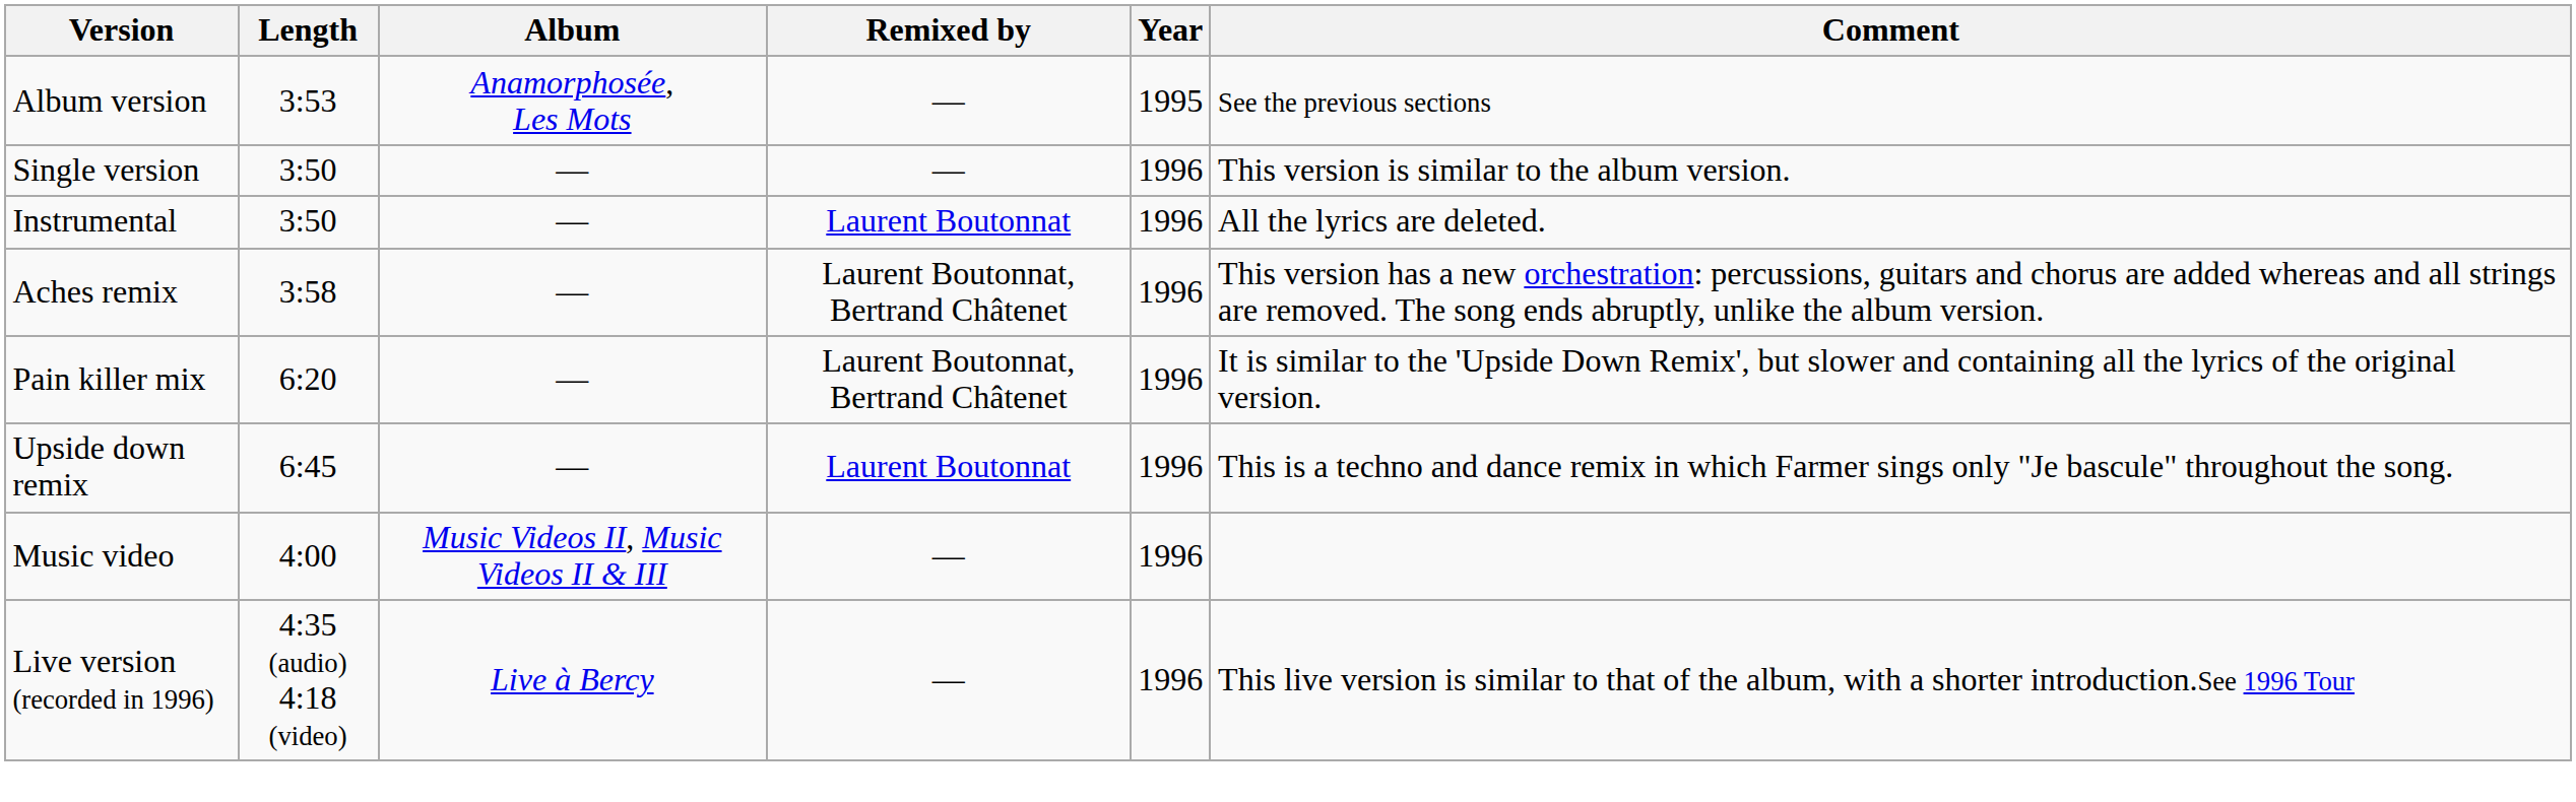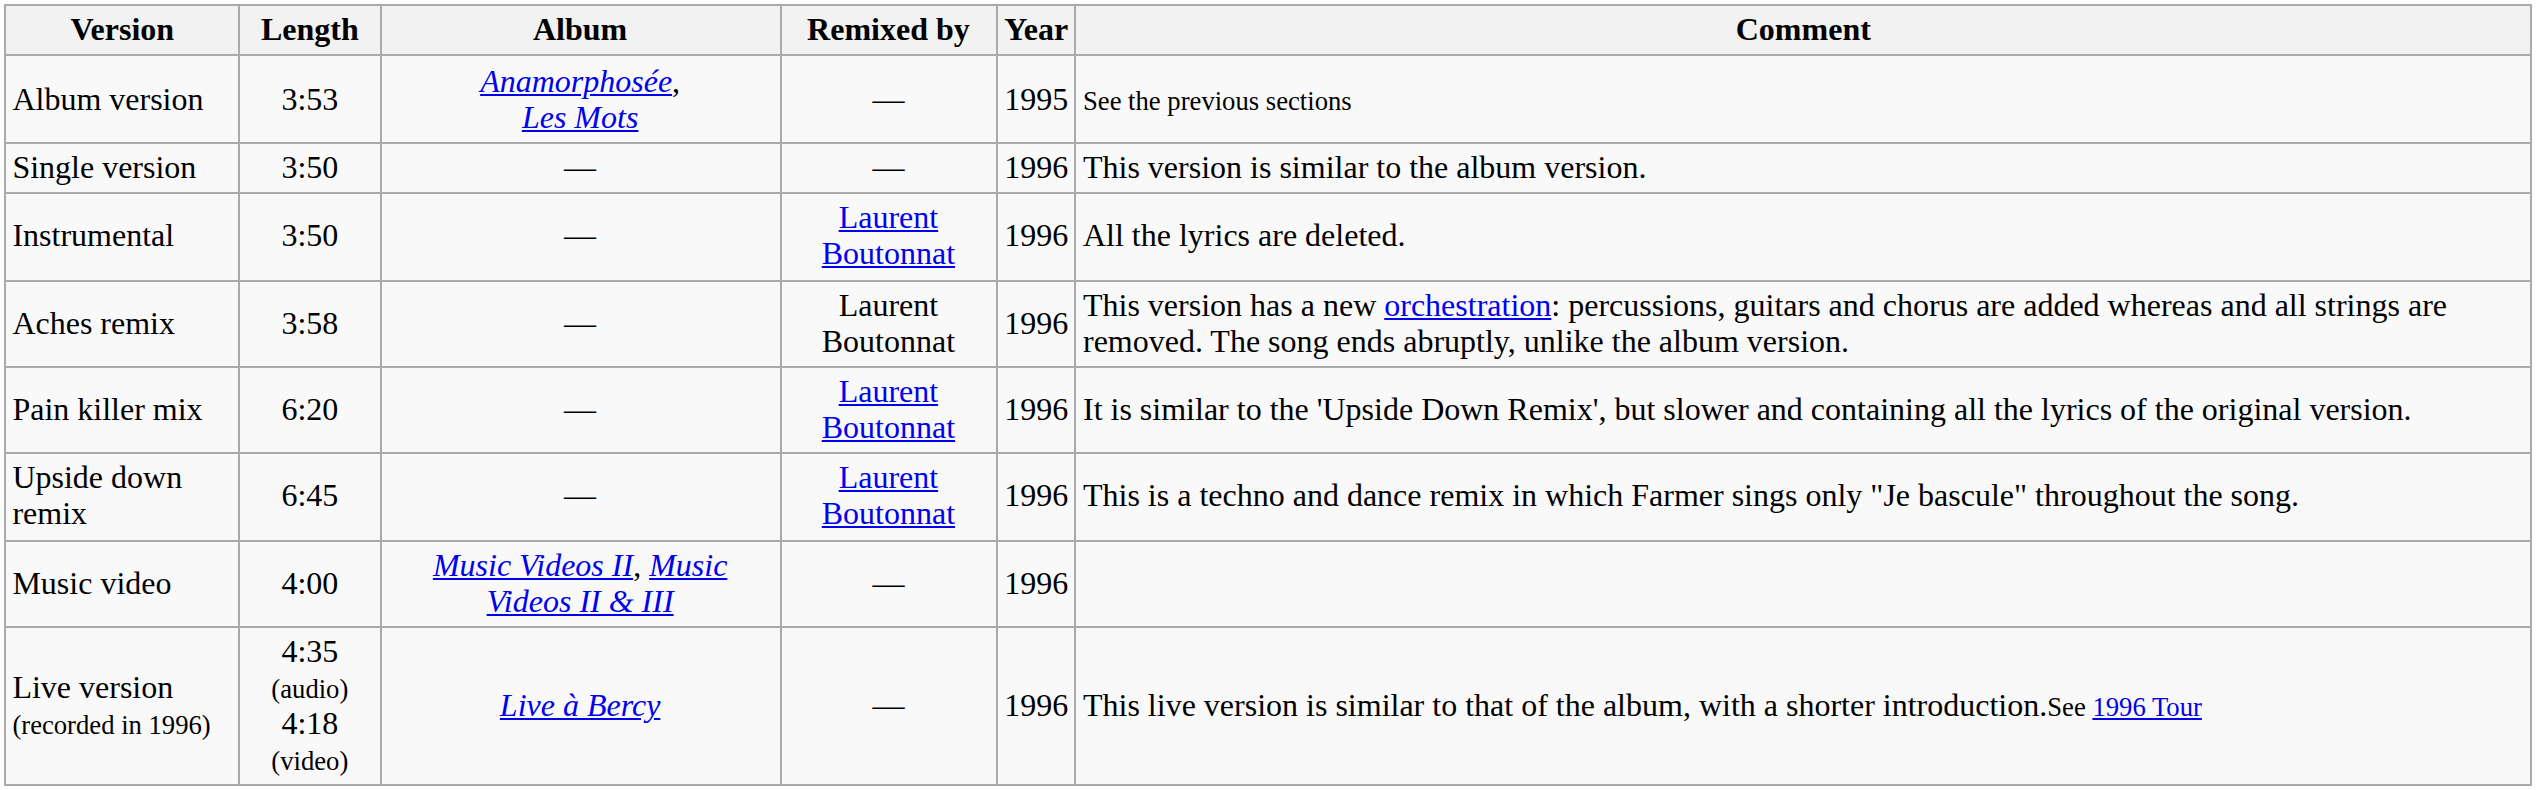 <table class="wikitable sortable" width="100%" border="1">
 <tr>
 <th>Version</th>
 <th>Length</th>
 <th>Album</th>
 <th>Remixed by</th>
 <th>Year</th>
 <th>Comment</th>
 </tr>
 <tr>
 <td>Album version</td>
 <td align="center">3:53</td>
 <td align="center"><em><a href='#'>Anamorphosée</a></em>, <br><em><a href='#'>Les Mots</a></em></td>
 <td align="center">—</td>
 <td align="center">1995</td>
 <td><small>See the previous sections</small></td>
 </tr>
 <tr>
 <td>Single version</td>
 <td align="center">3:50</td>
 <td align="center">—</td>
 <td align="center">—</td>
 <td align="center">1996</td>
 <td>This version is similar to the album version.</td>
 </tr>
 <tr>
 <td>Instrumental</td>
 <td align="center">3:50</td>
 <td align="center">—</td>
 <td align="center"><a href='#'>Laurent Boutonnat</a></td>
 <td align="center">1996</td>
 <td>All the lyrics are deleted.</td>
 </tr>
 <tr>
 <td>Aches remix</td>
 <td align="center">3:58</td>
 <td align="center">—</td>
-<td align="center">Laurent Boutonnat, Bertrand Châtenet</td>
+<td align="center">Laurent Boutonnat</td>
 <td align="center">1996</td>
 <td>This version has a new <a href='#'>orchestration</a>: percussions, guitars and chorus are added whereas and all strings are removed. The song ends abruptly, unlike the album version.</td>
 </tr>
 <tr>
 <td>Pain killer mix</td>
 <td align="center">6:20</td>
 <td align="center">—</td>
-<td align="center">Laurent Boutonnat, Bertrand Châtenet</td>
+<td align="center"><a href='#'>Laurent Boutonnat</a></td>
 <td align="center">1996</td>
 <td>It is similar to the 'Upside Down Remix', but slower and containing all the lyrics of the original version.</td>
 </tr>
 <tr>
 <td>Upside down remix</td>
 <td align="center">6:45</td>
 <td align="center">—</td>
 <td align="center"><a href='#'>Laurent Boutonnat</a></td>
 <td align="center">1996</td>
 <td>This is a techno and dance remix in which Farmer sings only "Je bascule" throughout the song.</td>
 </tr>
 <tr>
 <td>Music video</td>
 <td align="center">4:00</td>
 <td align="center"><em><a href='#'>Music Videos II</a></em>, <em><a href='#'>Music Videos II & III</a></em></td>
 <td align="center">—</td>
 <td align="center">1996</td>
 <td></td>
 </tr>
 <tr>
 <td>Live version <br><small>(recorded in 1996)</small></td>
 <td align="center">4:35 <small>(audio)</small> <br> 4:18 <small>(video)</small></td>
 <td align="center"><em><a href='#'>Live à Bercy</a></em></td>
 <td align="center">—</td>
 <td align="center">1996</td>
 <td>This live version is similar to that of the album, with a shorter introduction.<small>See <a href='#'>1996 Tour</a></small></td>
 </tr>
 </table>
